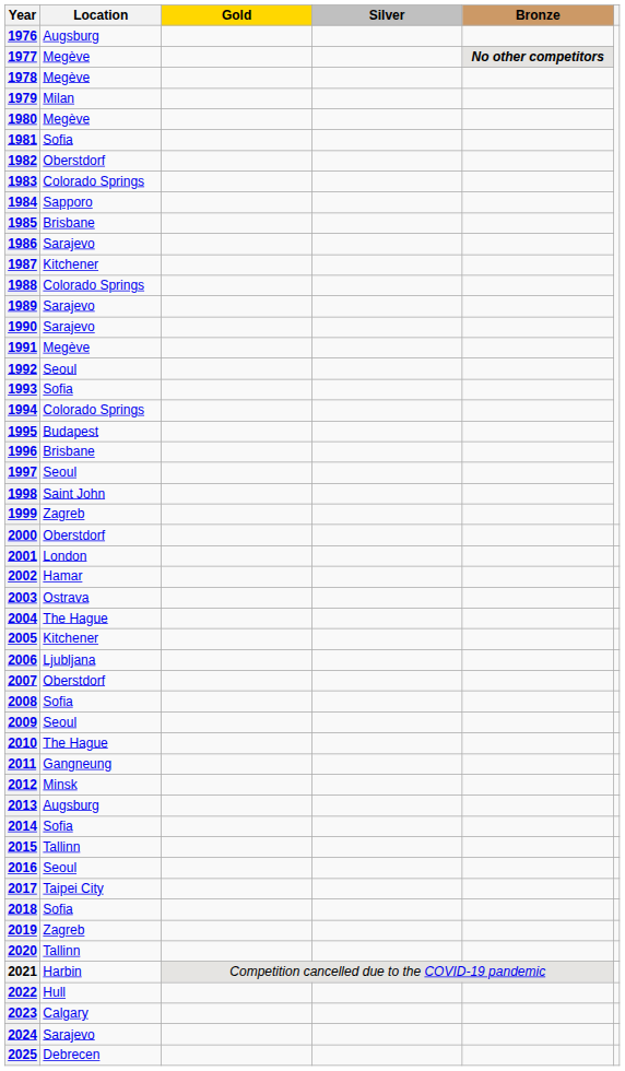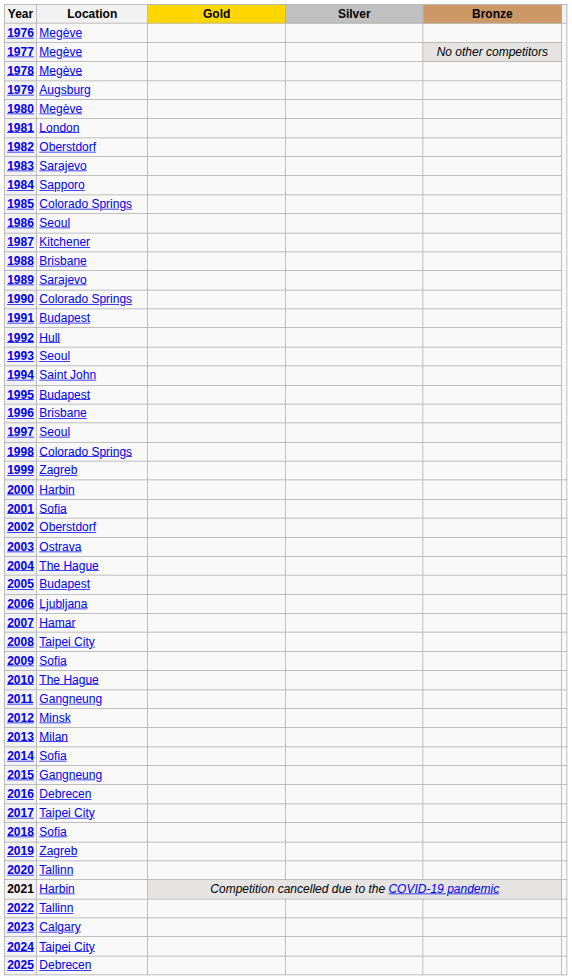 <table class="wikitable unsortable" style="text-align:left; width:85%">
 <tr>
 <th scope="col" style="text-align:center">Year</th>
 <th scope="col" style="text-align:center; width:20%">Location</th>
 <th scope="col" style="text-align:center; width:25%; background:gold">Gold</th>
 <th scope="col" style="text-align:center; width:25%; background:silver">Silver</th>
 <th scope="col" style="text-align:center; width:25%; background:#c96">Bronze</th>
 <th scope="col" style="text-align:center"></th>
 </tr>
 <tr>
 <th scope="row" style="text-align:left"><a href='#'>1976</a></th>
-<td> <a href='#'>Augsburg</a></td>
+<td> <a href='#'>Megève</a></td>
 <td></td>
 <td></td>
 <td></td>
 <td rowspan="24"></td>
 </tr>
 <tr>
 <th scope="row" style="text-align:left"><a href='#'>1977</a></th>
 <td> <a href='#'>Megève</a></td>
 <td></td>
 <td></td>
-<td align="center" bgcolor="e5e4e2"><strong><em>No other competitors</em></strong></td>
+<td align="center" bgcolor="e5e4e2"><em>No other competitors</em></td>
 </tr>
 <tr>
 <th scope="row" style="text-align:left"><a href='#'>1978</a></th>
 <td> <a href='#'>Megève</a></td>
 <td></td>
 <td></td>
 <td></td>
 </tr>
 <tr>
 <th scope="row" style="text-align:left"><a href='#'>1979</a></th>
-<td> <a href='#'>Milan</a></td>
+<td> <a href='#'>Augsburg</a></td>
 <td></td>
 <td></td>
 <td></td>
 </tr>
 <tr>
 <th scope="row" style="text-align:left"><a href='#'>1980</a></th>
 <td> <a href='#'>Megève</a></td>
 <td></td>
 <td></td>
 <td></td>
 </tr>
 <tr>
 <th scope="row" style="text-align:left"><a href='#'>1981</a></th>
-<td> <a href='#'>Sofia</a></td>
+<td> <a href='#'>London</a></td>
 <td></td>
 <td></td>
 <td></td>
 </tr>
 <tr>
 <th scope="row" style="text-align:left"><a href='#'>1982</a></th>
 <td> <a href='#'>Oberstdorf</a></td>
 <td></td>
 <td></td>
 <td></td>
 </tr>
 <tr>
 <th scope="row" style="text-align:left"><a href='#'>1983</a></th>
-<td> <a href='#'>Colorado Springs</a></td>
+<td> <a href='#'>Sarajevo</a></td>
 <td></td>
 <td></td>
 <td></td>
 </tr>
 <tr>
 <th scope="row" style="text-align:left"><a href='#'>1984</a></th>
 <td> <a href='#'>Sapporo</a></td>
 <td></td>
 <td></td>
 <td></td>
 </tr>
 <tr>
 <th scope="row" style="text-align:left"><a href='#'>1985</a></th>
-<td> <a href='#'>Brisbane</a></td>
+<td> <a href='#'>Colorado Springs</a></td>
 <td></td>
 <td></td>
 <td></td>
 </tr>
 <tr>
 <th scope="row" style="text-align:left"><a href='#'>1986</a></th>
-<td> <a href='#'>Sarajevo</a></td>
+<td> <a href='#'>Seoul</a></td>
 <td></td>
 <td></td>
 <td></td>
 </tr>
 <tr>
 <th scope="row" style="text-align:left"><a href='#'>1987</a></th>
 <td> <a href='#'>Kitchener</a></td>
 <td></td>
 <td></td>
 <td></td>
 </tr>
 <tr>
 <th scope="row" style="text-align:left"><a href='#'>1988</a></th>
-<td> <a href='#'>Colorado Springs</a></td>
+<td> <a href='#'>Brisbane</a></td>
 <td></td>
 <td></td>
 <td></td>
 </tr>
 <tr>
 <th scope="row" style="text-align:left"><a href='#'>1989</a></th>
 <td> <a href='#'>Sarajevo</a></td>
 <td></td>
 <td></td>
 <td></td>
 </tr>
 <tr>
 <th scope="row" style="text-align:left"><a href='#'>1990</a></th>
-<td> <a href='#'>Sarajevo</a></td>
+<td> <a href='#'>Colorado Springs</a></td>
 <td></td>
 <td></td>
 <td></td>
 </tr>
 <tr>
 <th scope="row" style="text-align:left"><a href='#'>1991</a></th>
-<td> <a href='#'>Megève</a></td>
+<td> <a href='#'>Budapest</a></td>
 <td></td>
 <td></td>
 <td></td>
 </tr>
 <tr>
 <th scope="row" style="text-align:left"><a href='#'>1992</a></th>
+<td> <a href='#'>Hull</a></td>
+<td></td>
+<td></td>
+<td></td>
+</tr>
+<tr>
+<th scope="row" style="text-align:left"><a href='#'>1993</a></th>
 <td> <a href='#'>Seoul</a></td>
 <td></td>
 <td></td>
 <td></td>
 </tr>
 <tr>
-<th scope="row" style="text-align:left"><a href='#'>1993</a></th>
-<td> <a href='#'>Sofia</a></td>
-<td></td>
-<td></td>
-<td></td>
-</tr>
-<tr>
 <th scope="row" style="text-align:left"><a href='#'>1994</a></th>
-<td> <a href='#'>Colorado Springs</a></td>
+<td> <a href='#'>Saint John</a></td>
 <td></td>
 <td></td>
 <td></td>
 </tr>
 <tr>
 <th scope="row" style="text-align:left"><a href='#'>1995</a></th>
 <td> <a href='#'>Budapest</a></td>
 <td></td>
 <td></td>
 <td></td>
 </tr>
 <tr>
 <th scope="row" style="text-align:left"><a href='#'>1996</a></th>
 <td> <a href='#'>Brisbane</a></td>
 <td></td>
 <td></td>
 <td></td>
 </tr>
 <tr>
 <th scope="row" style="text-align:left"><a href='#'>1997</a></th>
 <td> <a href='#'>Seoul</a></td>
 <td></td>
 <td></td>
 <td></td>
 </tr>
 <tr>
 <th scope="row" style="text-align:left"><a href='#'>1998</a></th>
-<td> <a href='#'>Saint John</a></td>
+<td> <a href='#'>Colorado Springs</a></td>
 <td></td>
 <td></td>
 <td></td>
 </tr>
 <tr>
 <th scope="row" style="text-align:left"><a href='#'>1999</a></th>
 <td> <a href='#'>Zagreb</a></td>
 <td></td>
 <td></td>
 <td></td>
 </tr>
 <tr>
 <th scope="row" style="text-align:left"><a href='#'>2000</a></th>
-<td> <a href='#'>Oberstdorf</a></td>
+<td> <a href='#'>Harbin</a></td>
 <td></td>
 <td></td>
 <td></td>
 <td></td>
 </tr>
 <tr>
 <th scope="row" style="text-align:left"><a href='#'>2001</a></th>
-<td> <a href='#'>London</a></td>
+<td> <a href='#'>Sofia</a></td>
 <td></td>
 <td></td>
 <td></td>
 <td></td>
 </tr>
 <tr>
 <th scope="row" style="text-align:left"><a href='#'>2002</a></th>
-<td> <a href='#'>Hamar</a></td>
+<td> <a href='#'>Oberstdorf</a></td>
 <td></td>
 <td></td>
 <td></td>
 <td></td>
 </tr>
 <tr>
 <th scope="row" style="text-align:left"><a href='#'>2003</a></th>
 <td> <a href='#'>Ostrava</a></td>
 <td></td>
 <td></td>
 <td></td>
 <td></td>
 </tr>
 <tr>
 <th scope="row" style="text-align:left"><a href='#'>2004</a></th>
 <td> <a href='#'>The Hague</a></td>
 <td></td>
 <td></td>
 <td></td>
 <td></td>
 </tr>
 <tr>
 <th scope="row" style="text-align:left"><a href='#'>2005</a></th>
-<td> <a href='#'>Kitchener</a></td>
+<td> <a href='#'>Budapest</a></td>
 <td></td>
 <td></td>
 <td></td>
 <td></td>
 </tr>
 <tr>
 <th scope="row" style="text-align:left"><a href='#'>2006</a></th>
 <td> <a href='#'>Ljubljana</a></td>
 <td></td>
 <td></td>
 <td></td>
 <td></td>
 </tr>
 <tr>
 <th scope="row" style="text-align:left"><a href='#'>2007</a></th>
-<td> <a href='#'>Oberstdorf</a></td>
+<td> <a href='#'>Hamar</a></td>
 <td></td>
 <td></td>
 <td></td>
 <td></td>
 </tr>
 <tr>
 <th scope="row" style="text-align:left"><a href='#'>2008</a></th>
-<td> <a href='#'>Sofia</a></td>
+<td> <a href='#'>Taipei City</a></td>
 <td></td>
 <td></td>
 <td></td>
 <td></td>
 </tr>
 <tr>
 <th scope="row" style="text-align:left"><a href='#'>2009</a></th>
-<td> <a href='#'>Seoul</a></td>
+<td> <a href='#'>Sofia</a></td>
 <td></td>
 <td></td>
 <td></td>
 <td></td>
 </tr>
 <tr>
 <th scope="row" style="text-align:left"><a href='#'>2010</a></th>
 <td> <a href='#'>The Hague</a></td>
 <td></td>
 <td></td>
 <td></td>
 <td></td>
 </tr>
 <tr>
 <th scope="row" style="text-align:left"><a href='#'>2011</a></th>
 <td> <a href='#'>Gangneung</a></td>
 <td></td>
 <td></td>
 <td></td>
 <td></td>
 </tr>
 <tr>
 <th scope="row" style="text-align:left"><a href='#'>2012</a></th>
 <td> <a href='#'>Minsk</a></td>
 <td></td>
 <td></td>
 <td></td>
 <td></td>
 </tr>
 <tr>
 <th scope="row" style="text-align:left"><a href='#'>2013</a></th>
-<td> <a href='#'>Augsburg</a></td>
+<td> <a href='#'>Milan</a></td>
 <td></td>
 <td></td>
 <td></td>
 <td></td>
 </tr>
 <tr>
 <th scope="row" style="text-align:left"><a href='#'>2014</a></th>
 <td> <a href='#'>Sofia</a></td>
 <td></td>
 <td></td>
 <td></td>
 <td></td>
 </tr>
 <tr>
 <th scope="row" style="text-align:left"><a href='#'>2015</a></th>
-<td> <a href='#'>Tallinn</a></td>
+<td> <a href='#'>Gangneung</a></td>
 <td></td>
 <td></td>
 <td></td>
 <td></td>
 </tr>
 <tr>
 <th scope="row" style="text-align:left"><a href='#'>2016</a></th>
-<td> <a href='#'>Seoul</a></td>
+<td> <a href='#'>Debrecen</a></td>
 <td></td>
 <td></td>
 <td></td>
 <td></td>
 </tr>
 <tr>
 <th scope="row" style="text-align:left"><a href='#'>2017</a></th>
 <td> <a href='#'>Taipei City</a></td>
 <td></td>
 <td></td>
 <td></td>
 <td></td>
 </tr>
 <tr>
 <th scope="row" style="text-align:left"><a href='#'>2018</a></th>
 <td> <a href='#'>Sofia</a></td>
 <td></td>
 <td></td>
 <td></td>
 <td></td>
 </tr>
 <tr>
 <th scope="row" style="text-align:left"><a href='#'>2019</a></th>
 <td> <a href='#'>Zagreb</a></td>
 <td></td>
 <td></td>
 <td></td>
 <td></td>
 </tr>
 <tr>
 <th scope="row" style="text-align:left"><a href='#'>2020</a></th>
 <td> <a href='#'>Tallinn</a></td>
 <td></td>
 <td></td>
 <td></td>
 <td></td>
 </tr>
 <tr>
 <th scope="row" style="text-align:left">2021</th>
 <td> <a href='#'>Harbin</a></td>
 <td colspan="3" align="center" bgcolor="e5e4e2"><em>Competition cancelled due to the <a href='#'>COVID-19 pandemic</a></em></td>
 <td></td>
 </tr>
 <tr>
 <th scope="row" style="text-align:left"><a href='#'>2022</a></th>
-<td> <a href='#'>Hull</a></td>
+<td> <a href='#'>Tallinn</a></td>
 <td></td>
 <td></td>
 <td></td>
 <td></td>
 </tr>
 <tr>
 <th scope="row" style="text-align:left"><a href='#'>2023</a></th>
 <td> <a href='#'>Calgary</a></td>
 <td></td>
 <td></td>
 <td></td>
 <td></td>
 </tr>
 <tr>
 <th scope="row" style="text-align:left"><a href='#'>2024</a></th>
-<td> <a href='#'>Sarajevo</a></td>
+<td> <a href='#'>Taipei City</a></td>
 <td></td>
 <td></td>
 <td></td>
 <td></td>
 </tr>
 <tr>
 <th scope="row" style="text-align:left"><a href='#'>2025</a></th>
 <td> <a href='#'>Debrecen</a></td>
 <td></td>
 <td></td>
 <td></td>
 <td></td>
 </tr>
 </table>
